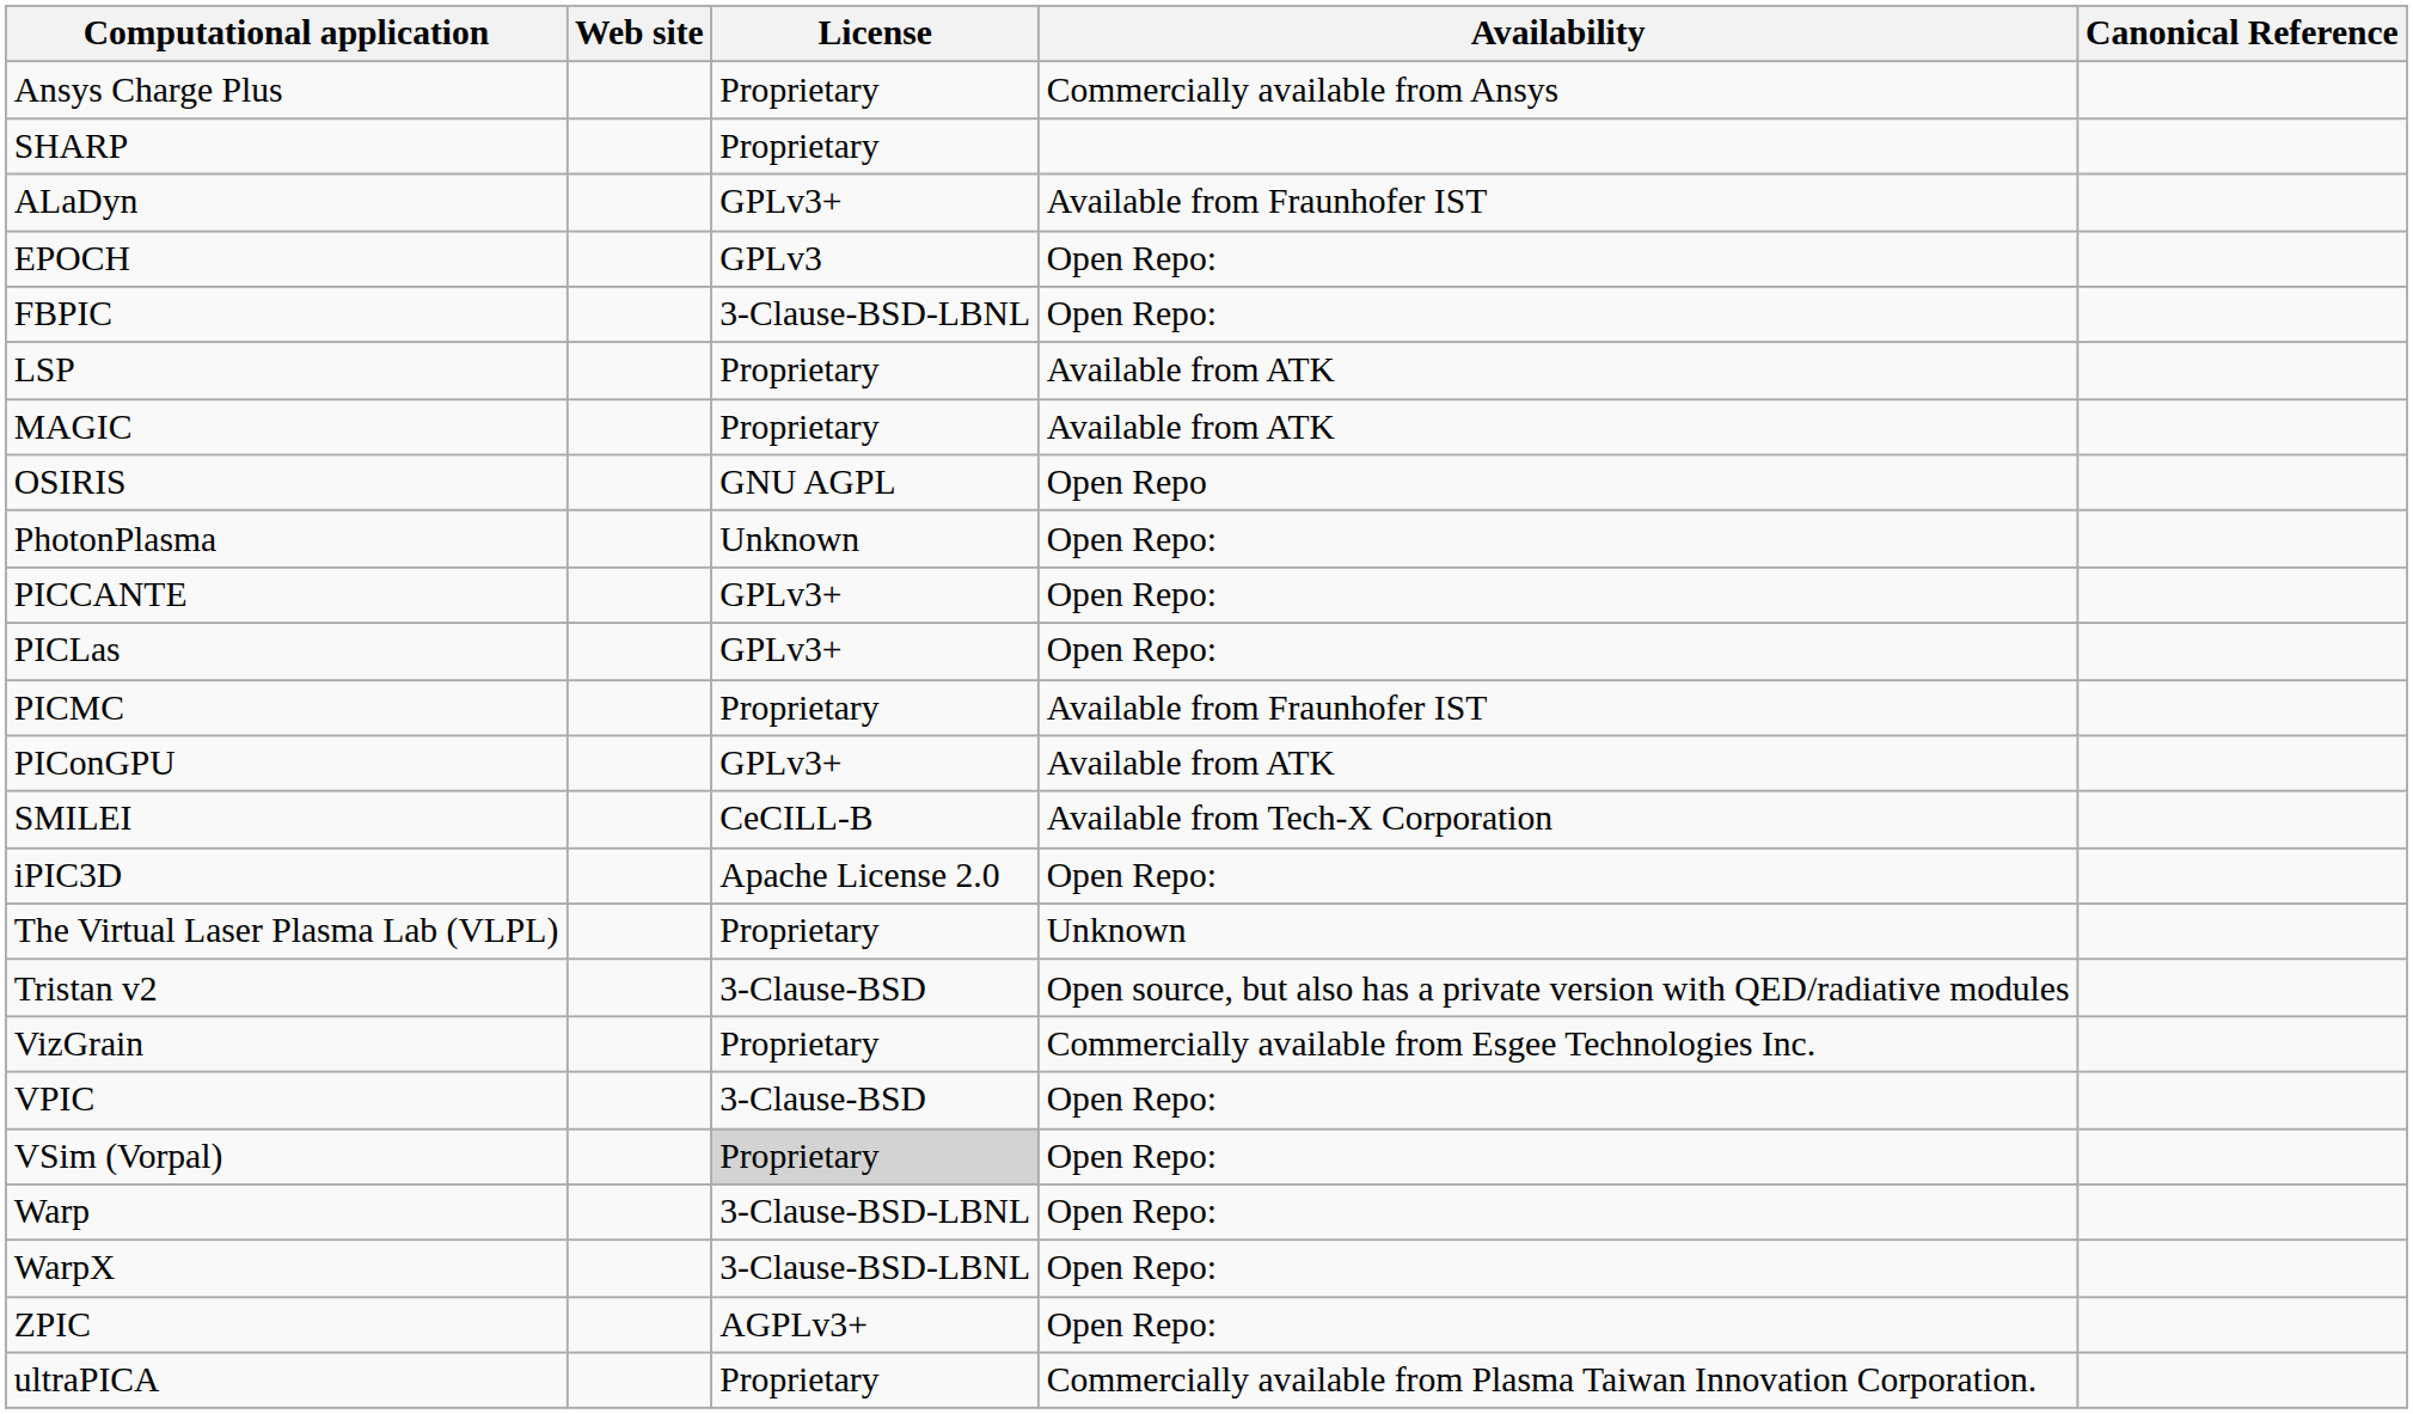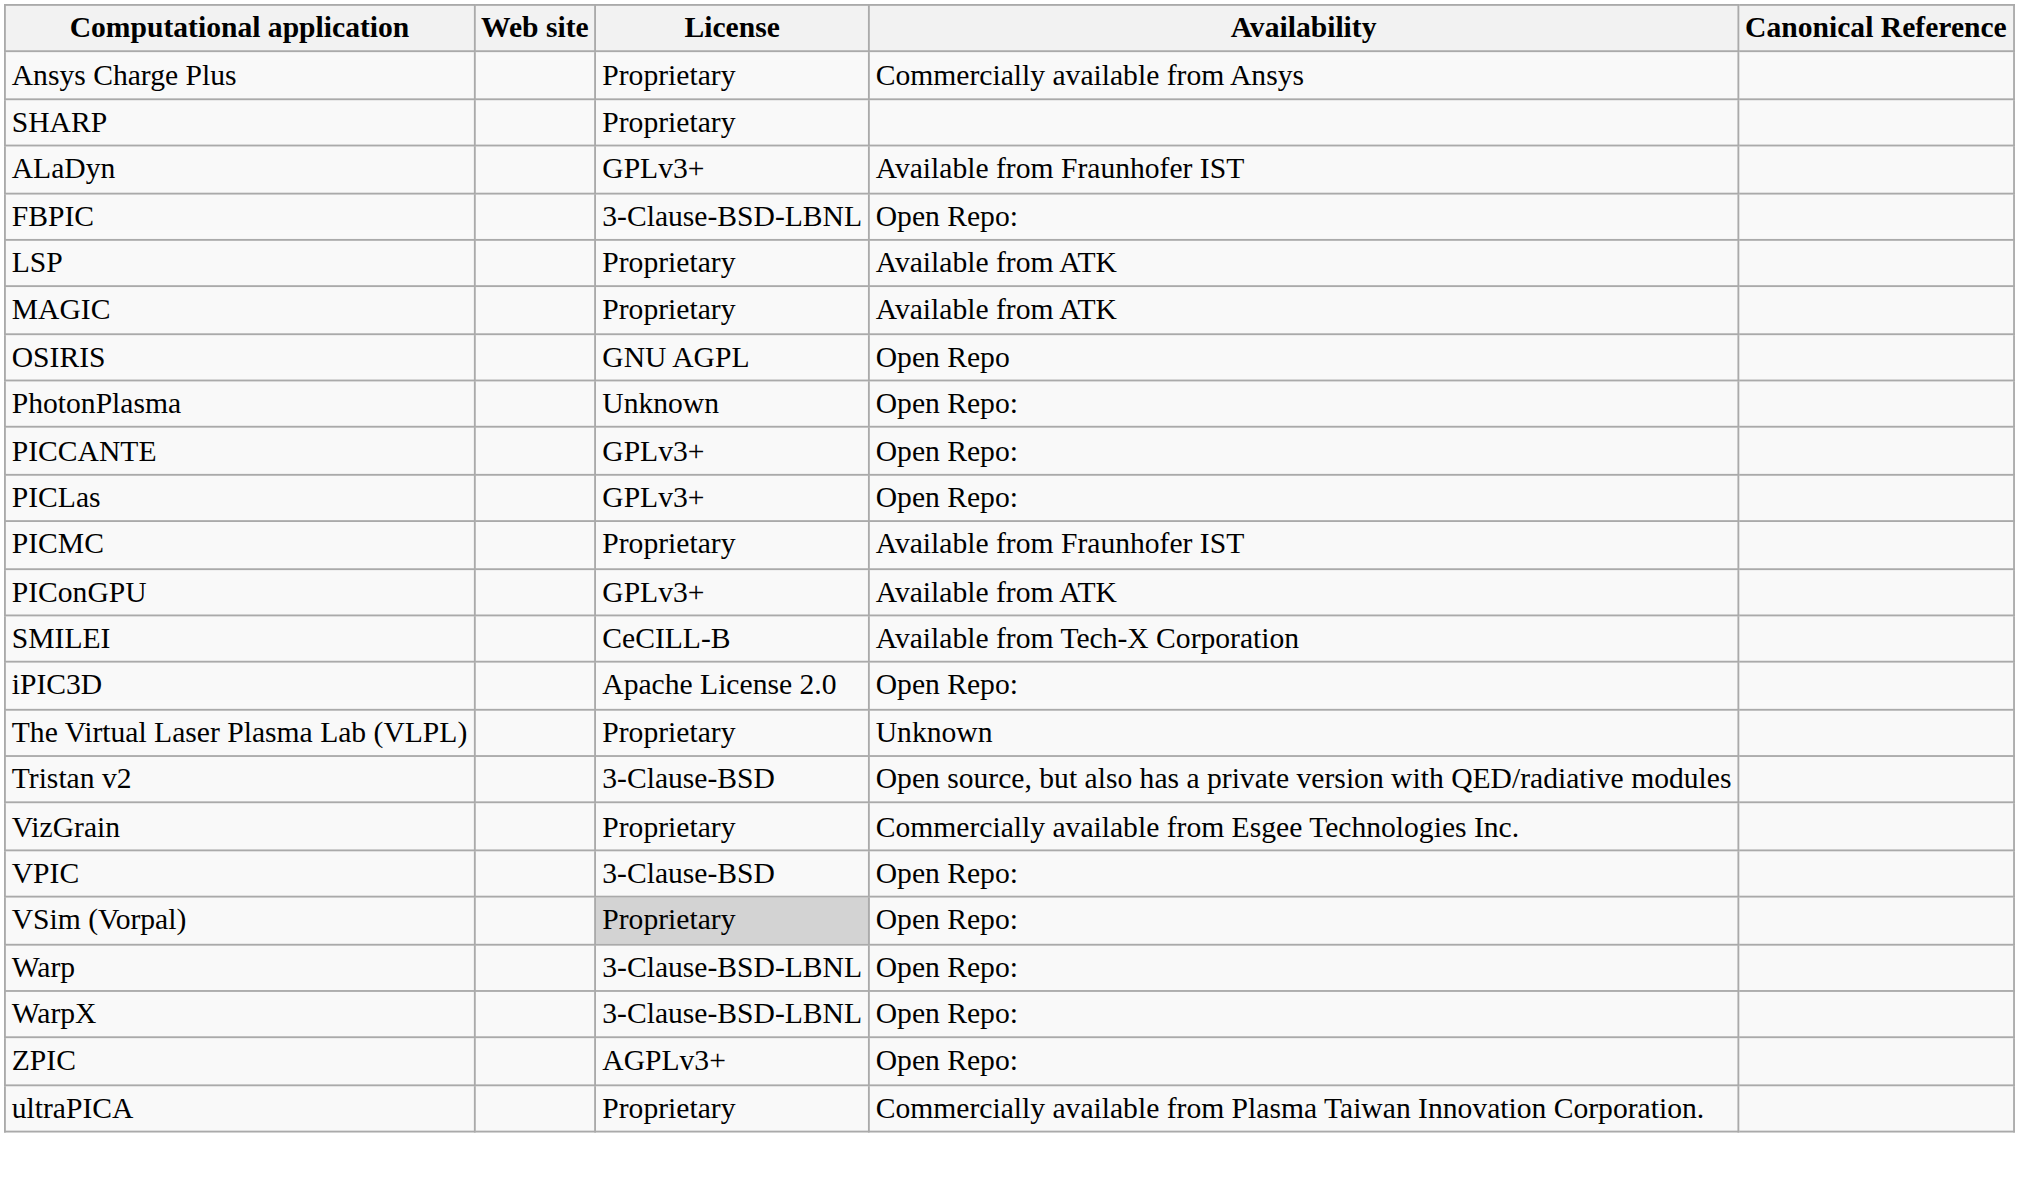 <table class="wikitable">
 <tr>
 <th>Computational application</th>
 <th>Web site</th>
 <th>License</th>
 <th>Availability</th>
 <th>Canonical Reference</th>
 </tr>
 <tr>
 <td>Ansys Charge Plus</td>
 <td></td>
 <td>Proprietary</td>
 <td>Commercially available from Ansys</td>
 <td></td>
 </tr>
 <tr>
 <td>SHARP</td>
 <td></td>
 <td>Proprietary</td>
 <td></td>
 <td></td>
 </tr>
 <tr>
 <td>ALaDyn</td>
 <td></td>
 <td>GPLv3+</td>
 <td>Available from Fraunhofer IST</td>
-<td></td>
-</tr>
-<tr>
-<td>EPOCH</td>
-<td></td>
-<td>GPLv3</td>
-<td>Open Repo:</td>
 <td></td>
 </tr>
 <tr>
 <td>FBPIC</td>
 <td></td>
 <td>3-Clause-BSD-LBNL</td>
 <td>Open Repo:</td>
 <td></td>
 </tr>
 <tr>
 <td>LSP</td>
 <td></td>
 <td>Proprietary</td>
 <td>Available from ATK</td>
 <td></td>
 </tr>
 <tr>
 <td>MAGIC</td>
 <td></td>
 <td>Proprietary</td>
 <td>Available from ATK</td>
 <td></td>
 </tr>
 <tr>
 <td>OSIRIS</td>
 <td></td>
 <td>GNU AGPL</td>
 <td>Open Repo </td>
 <td></td>
 </tr>
 <tr>
 <td>PhotonPlasma</td>
 <td></td>
 <td>Unknown</td>
 <td>Open Repo:</td>
 <td></td>
 </tr>
 <tr>
 <td>PICCANTE</td>
 <td></td>
 <td>GPLv3+</td>
 <td>Open Repo:</td>
 <td></td>
 </tr>
 <tr>
 <td>PICLas</td>
 <td></td>
 <td>GPLv3+</td>
 <td>Open Repo:</td>
 <td><br></td>
 </tr>
 <tr>
 <td>PICMC</td>
 <td></td>
 <td>Proprietary</td>
 <td>Available from Fraunhofer IST</td>
 <td></td>
 </tr>
 <tr>
 <td>PIConGPU</td>
 <td></td>
 <td>GPLv3+</td>
 <td>Available from ATK</td>
 <td></td>
 </tr>
 <tr>
 <td>SMILEI</td>
 <td></td>
 <td>CeCILL-B</td>
 <td>Available from Tech-X Corporation</td>
 <td></td>
 </tr>
 <tr>
 <td>iPIC3D</td>
 <td></td>
 <td>Apache License 2.0</td>
 <td>Open Repo:</td>
 <td></td>
 </tr>
 <tr>
 <td>The Virtual Laser Plasma Lab (VLPL)</td>
 <td></td>
 <td>Proprietary</td>
 <td>Unknown</td>
 <td></td>
 </tr>
 <tr>
 <td>Tristan v2</td>
 <td></td>
 <td>3-Clause-BSD</td>
 <td>Open source, but also has a private version with QED/radiative modules</td>
 <td> </td>
 </tr>
 <tr>
 <td>VizGrain</td>
 <td></td>
 <td>Proprietary</td>
 <td>Commercially available from Esgee Technologies Inc.</td>
 <td></td>
 </tr>
 <tr>
 <td>VPIC</td>
 <td></td>
 <td>3-Clause-BSD</td>
 <td>Open Repo:</td>
 <td></td>
 </tr>
 <tr>
 <td>VSim (Vorpal)</td>
 <td></td>
 <td style="background: lightgrey;">Proprietary</td>
 <td>Open Repo:</td>
 <td></td>
 </tr>
 <tr>
 <td>Warp</td>
 <td></td>
 <td>3-Clause-BSD-LBNL</td>
 <td>Open Repo:</td>
 <td></td>
 </tr>
 <tr>
 <td>WarpX</td>
 <td></td>
 <td>3-Clause-BSD-LBNL</td>
 <td>Open Repo:</td>
 <td></td>
 </tr>
 <tr>
 <td>ZPIC</td>
 <td></td>
 <td>AGPLv3+</td>
 <td>Open Repo:</td>
 <td></td>
 </tr>
 <tr>
 <td>ultraPICA</td>
 <td></td>
 <td>Proprietary</td>
 <td>Commercially available from Plasma Taiwan Innovation Corporation.</td>
 <td></td>
 </tr>
 </table>
